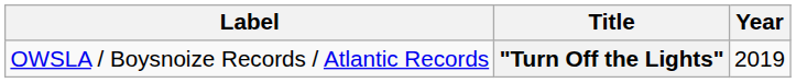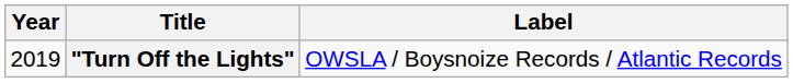 <table class="wikitable plainrowheaders">
 <tr>
+<th>Year</th>
+<th>Title</th>
 <th>Label</th>
-<th>Title</th>
-<th>Year</th>
 </tr>
 <tr>
+<td>2019</td>
+<th scope="row">"Turn Off the Lights"</th>
 <td><a href='#'>OWSLA</a> / Boysnoize Records / <a href='#'>Atlantic Records</a></td>
-<th scope="row">"Turn Off the Lights"</th>
-<td>2019</td>
 </tr>
 </table>
